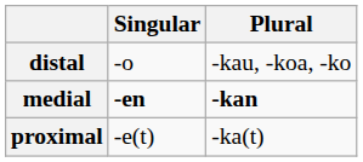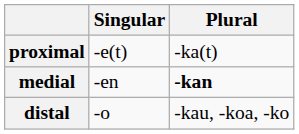 <table class="wikitable">
 <tr>
 <th></th>
 <th>Singular</th>
 <th>Plural</th>
 </tr>
 <tr>
+<th>proximal</th>
+<td>-e(t)</td>
+<td>-ka(t)</td>
+</tr>
+<tr>
+<th>medial</th>
+<td>-en</td>
+<td><strong>-kan</strong></td>
+</tr>
+<tr>
 <th>distal</th>
 <td>-o</td>
 <td>-kau, -koa, -ko</td>
 </tr>
-<tr>
-<th>medial</th>
-<td><strong>-en</strong></td>
-<td><strong>-kan</strong></td>
-</tr>
-<tr>
-<th>proximal</th>
-<td>-e(t)</td>
-<td>-ka(t)</td>
-</tr>
 </table>
